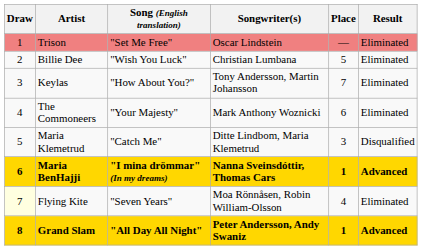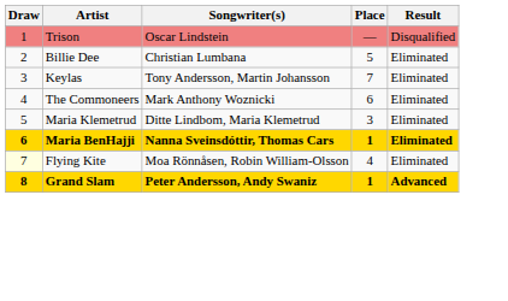 <table class="wikitable">
 <tr>
 <th>Draw</th>
 <th>Artist</th>
-<th>Song <small><em>(English translation)</em></small></th>
 <th>Songwriter(s)</th>
 <th>Place</th>
 <th>Result</th>
 </tr>
 <tr bgcolor="#F08080">
 <td align="center">1</td>
 <td>Trison</td>
-<td>"Set Me Free"</td>
 <td>Oscar Lindstein</td>
 <td align="center">—</td>
-<td>Eliminated</td>
+<td>Disqualified</td>
 </tr>
 <tr>
 <td align="center">2</td>
 <td>Billie Dee</td>
-<td>"Wish You Luck"</td>
 <td>Christian Lumbana</td>
 <td align="center">5</td>
 <td>Eliminated</td>
 </tr>
 <tr>
 <td align="center">3</td>
 <td>Keylas</td>
-<td>"How About You?"</td>
 <td>Tony Andersson, Martin Johansson</td>
 <td align="center">7</td>
 <td>Eliminated</td>
 </tr>
 <tr>
 <td align="center">4</td>
 <td>The Commoneers</td>
-<td>"Your Majesty"</td>
 <td>Mark Anthony Woznicki</td>
 <td align="center">6</td>
 <td>Eliminated</td>
 </tr>
 <tr>
 <td align="center">5</td>
 <td>Maria Klemetrud</td>
-<td>"Catch Me"</td>
 <td>Ditte Lindbom, Maria Klemetrud</td>
 <td align="center">3</td>
-<td>Disqualified</td>
+<td>Eliminated</td>
 </tr>
 <tr style="font-weight:bold;background:gold;">
 <td align="center"><strong>6</strong></td>
 <td><strong>Maria BenHajji</strong></td>
-<td><strong>"I mina drömmar" <small><em>(In my dreams)</em></small></strong></td>
 <td><strong>Nanna Sveinsdóttir, Thomas Cars</strong></td>
 <td align="center"><strong>1</strong></td>
-<td>Advanced</td>
+<td>Eliminated</td>
 </tr>
 <tr>
 <td align="center" style="background: lightyellow;">7</td>
 <td>Flying Kite</td>
-<td>"Seven Years"</td>
 <td>Moa Rönnåsen, Robin William-Olsson</td>
 <td align="center">4</td>
 <td>Eliminated</td>
 </tr>
 <tr style="font-weight:bold;background:gold;">
 <td align="center"><strong>8</strong></td>
 <td><strong>Grand Slam</strong></td>
-<td><strong>"All Day All Night"</strong></td>
 <td><strong>Peter Andersson, Andy Swaniz</strong></td>
 <td align="center"><strong>1</strong></td>
 <td>Advanced</td>
 </tr>
 </table>
